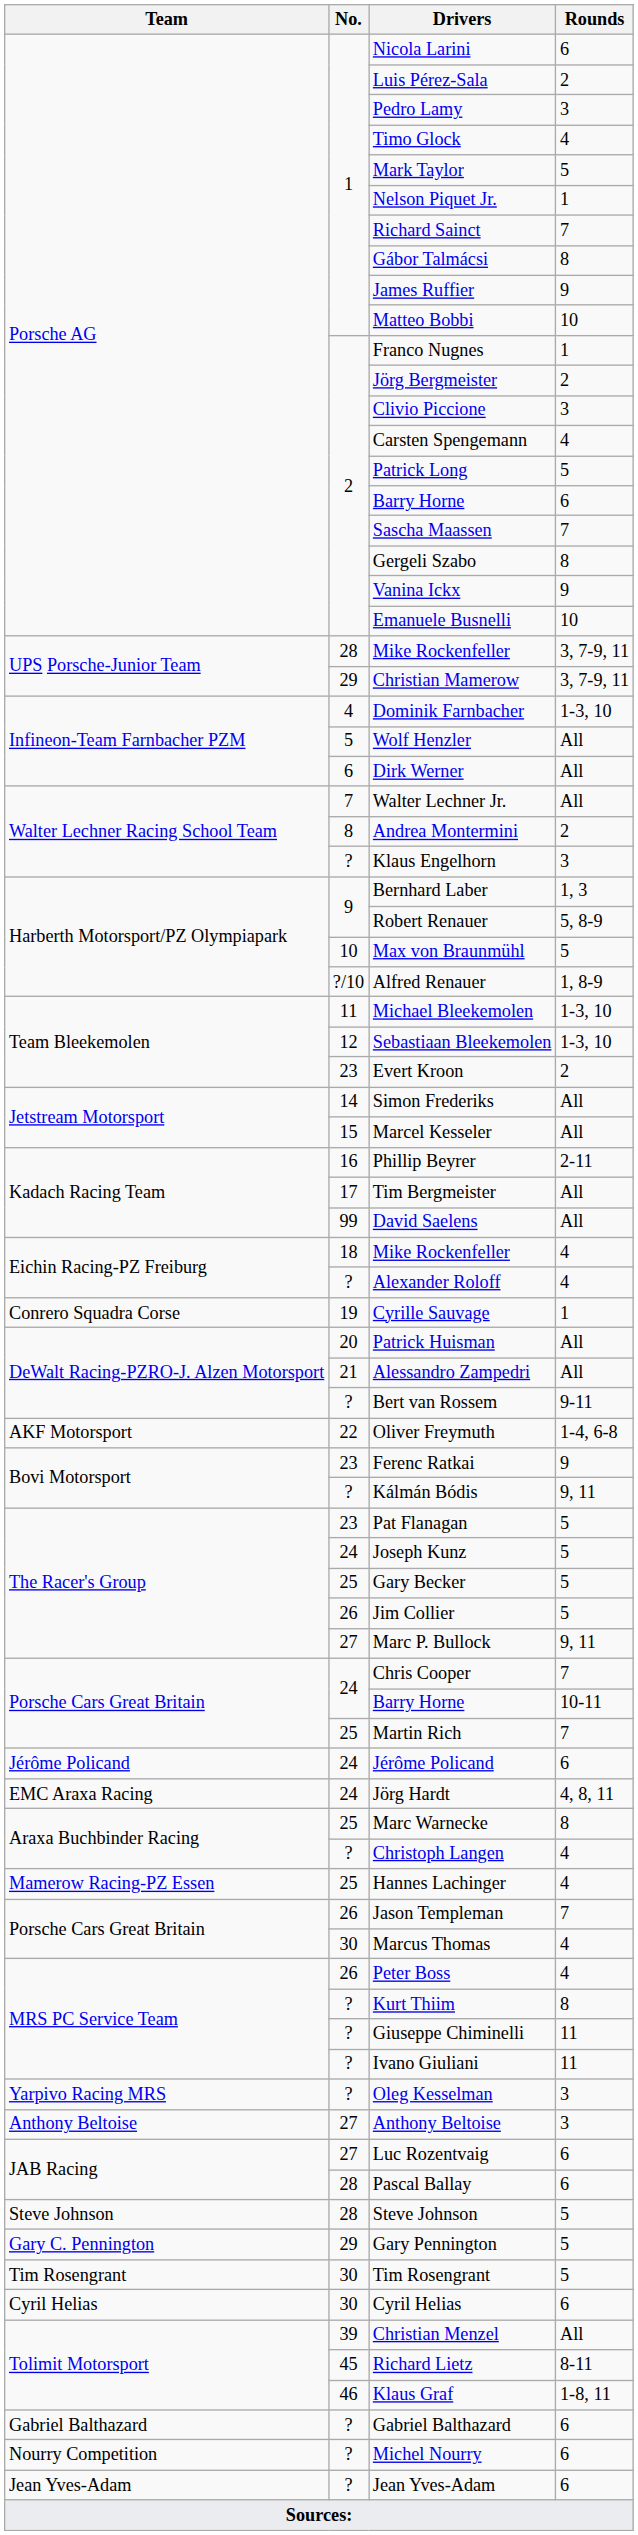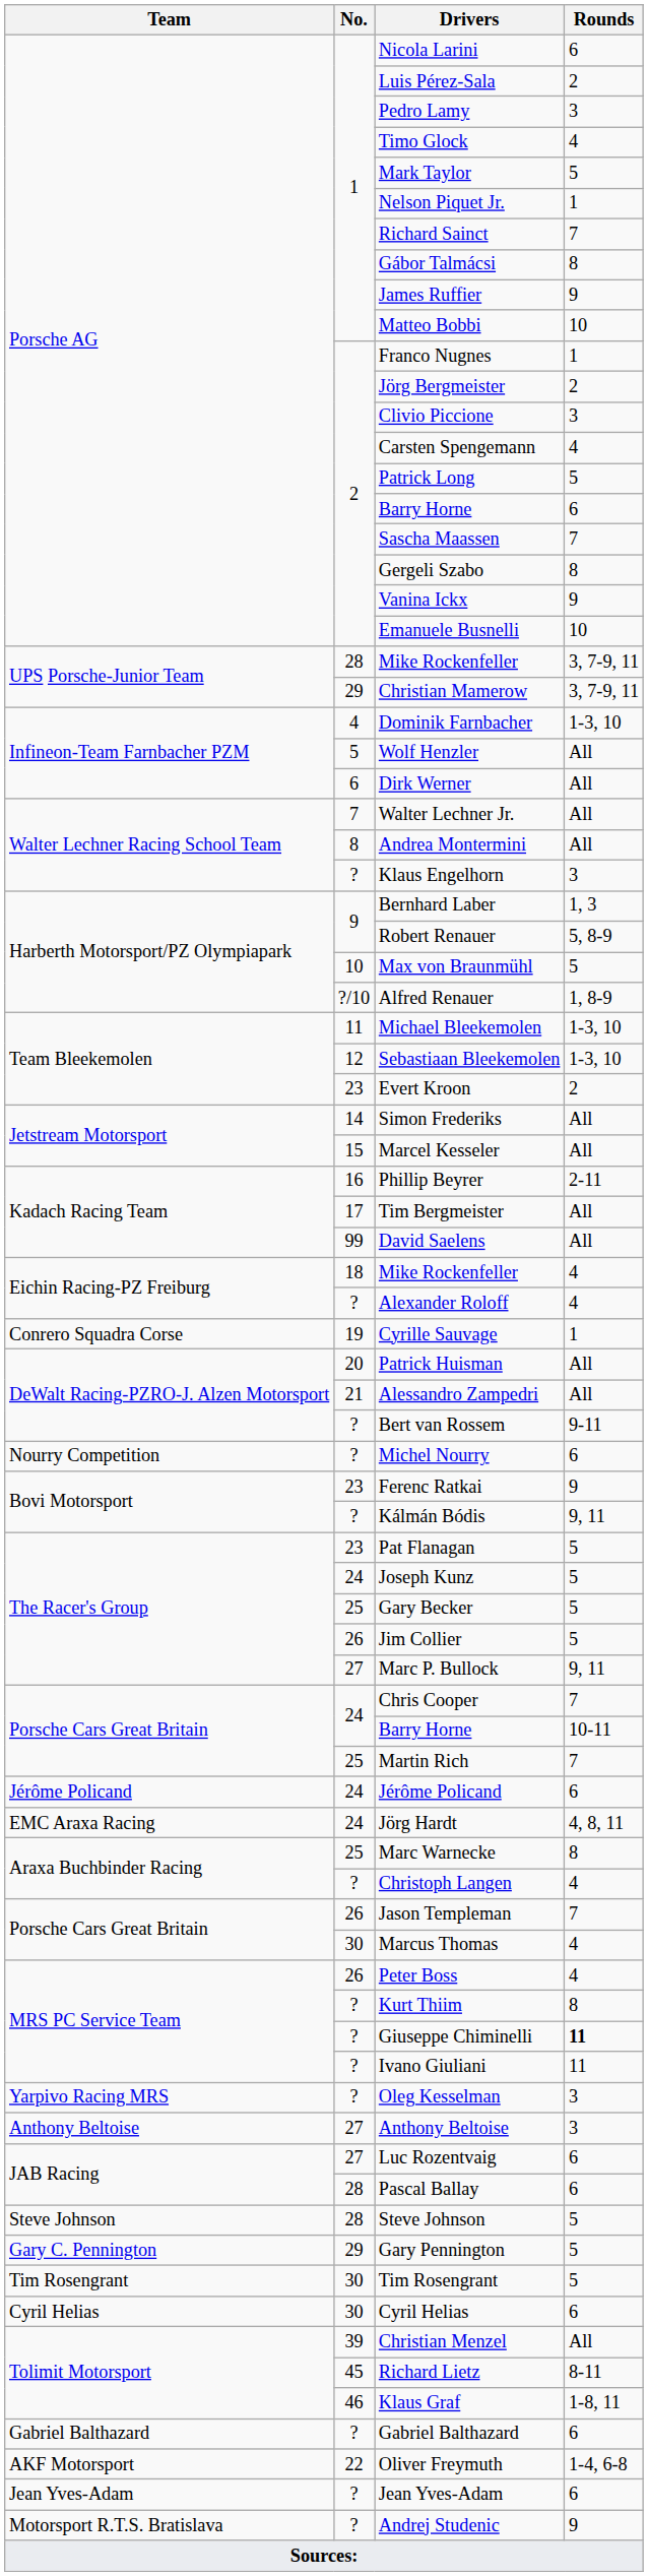 <table class="wikitable" style="font-size: 85%;">
 <tr>
 <th>Team</th>
 <th>No.</th>
 <th>Drivers</th>
 <th>Rounds</th>
 </tr>
 <tr>
 <td rowspan=20> <a href='#'>Porsche AG</a></td>
 <td rowspan=10 align="center">1</td>
 <td> <a href='#'>Nicola Larini</a></td>
 <td>6</td>
 </tr>
 <tr>
 <td> <a href='#'>Luis Pérez-Sala</a></td>
 <td>2</td>
 </tr>
 <tr>
 <td> <a href='#'>Pedro Lamy</a></td>
 <td>3</td>
 </tr>
 <tr>
 <td> <a href='#'>Timo Glock</a></td>
 <td>4</td>
 </tr>
 <tr>
 <td> <a href='#'>Mark Taylor</a></td>
 <td>5</td>
 </tr>
 <tr>
 <td> <a href='#'>Nelson Piquet Jr.</a></td>
 <td>1</td>
 </tr>
 <tr>
 <td> <a href='#'>Richard Sainct</a></td>
 <td>7</td>
 </tr>
 <tr>
 <td> <a href='#'>Gábor Talmácsi</a></td>
 <td>8</td>
 </tr>
 <tr>
 <td> <a href='#'>James Ruffier</a></td>
 <td>9</td>
 </tr>
 <tr>
 <td> <a href='#'>Matteo Bobbi</a></td>
 <td>10</td>
 </tr>
 <tr>
 <td rowspan=10 align="center">2</td>
 <td> Franco Nugnes</td>
 <td>1</td>
 </tr>
 <tr>
 <td> <a href='#'>Jörg Bergmeister</a></td>
 <td>2</td>
 </tr>
 <tr>
 <td> <a href='#'>Clivio Piccione</a></td>
 <td>3</td>
 </tr>
 <tr>
 <td> Carsten Spengemann</td>
 <td>4</td>
 </tr>
 <tr>
 <td> <a href='#'>Patrick Long</a></td>
 <td>5</td>
 </tr>
 <tr>
 <td> <a href='#'>Barry Horne</a></td>
 <td>6</td>
 </tr>
 <tr>
 <td> <a href='#'>Sascha Maassen</a></td>
 <td>7</td>
 </tr>
 <tr>
 <td> Gergeli Szabo</td>
 <td>8</td>
 </tr>
 <tr>
 <td> <a href='#'>Vanina Ickx</a></td>
 <td>9</td>
 </tr>
 <tr>
 <td> <a href='#'>Emanuele Busnelli</a></td>
 <td>10</td>
 </tr>
 <tr>
 <td rowspan=2> <a href='#'>UPS</a> <a href='#'>Porsche-Junior Team</a></td>
 <td align="center">28</td>
 <td> <a href='#'>Mike Rockenfeller</a></td>
 <td>3, 7-9, 11</td>
 </tr>
 <tr>
 <td align="center">29</td>
 <td> <a href='#'>Christian Mamerow</a></td>
 <td>3, 7-9, 11</td>
 </tr>
 <tr>
 <td rowspan=3> <a href='#'>Infineon-Team Farnbacher PZM</a></td>
 <td align="center">4</td>
 <td> <a href='#'>Dominik Farnbacher</a></td>
 <td>1-3, 10</td>
 </tr>
 <tr>
 <td align="center">5</td>
 <td> <a href='#'>Wolf Henzler</a></td>
 <td>All</td>
 </tr>
 <tr>
 <td align="center">6</td>
 <td> <a href='#'>Dirk Werner</a></td>
 <td>All</td>
 </tr>
 <tr>
 <td rowspan=3> <a href='#'>Walter Lechner Racing School Team</a></td>
 <td align="center">7</td>
 <td> Walter Lechner Jr.</td>
 <td>All</td>
 </tr>
 <tr>
 <td align="center">8</td>
 <td> <a href='#'>Andrea Montermini</a></td>
-<td>2</td>
+<td>All</td>
 </tr>
 <tr>
 <td align="center">?</td>
 <td> Klaus Engelhorn</td>
 <td>3</td>
 </tr>
 <tr>
 <td rowspan=4> Harberth Motorsport/PZ Olympiapark</td>
 <td rowspan=2 align="center">9</td>
 <td> Bernhard Laber</td>
 <td>1, 3</td>
 </tr>
 <tr>
 <td> Robert Renauer</td>
 <td>5, 8-9</td>
 </tr>
 <tr>
 <td align="center">10</td>
 <td> <a href='#'>Max von Braunmühl</a></td>
 <td>5</td>
 </tr>
 <tr>
 <td align="center">?/10</td>
 <td> Alfred Renauer</td>
 <td>1, 8-9</td>
 </tr>
 <tr>
 <td rowspan=3> Team Bleekemolen</td>
 <td align="center">11</td>
 <td> <a href='#'>Michael Bleekemolen</a></td>
 <td>1-3, 10</td>
 </tr>
 <tr>
 <td align="center">12</td>
 <td> <a href='#'>Sebastiaan Bleekemolen</a></td>
 <td>1-3, 10</td>
 </tr>
 <tr>
 <td align="center">23</td>
 <td> Evert Kroon</td>
 <td>2</td>
 </tr>
 <tr>
 <td rowspan=2> <a href='#'>Jetstream Motorsport</a></td>
 <td align="center">14</td>
 <td> Simon Frederiks</td>
 <td>All</td>
 </tr>
 <tr>
 <td align="center">15</td>
 <td> Marcel Kesseler</td>
 <td>All</td>
 </tr>
 <tr>
 <td rowspan=3> Kadach Racing Team</td>
 <td align="center">16</td>
 <td> Phillip Beyrer</td>
 <td>2-11</td>
 </tr>
 <tr>
 <td align="center">17</td>
 <td> Tim Bergmeister</td>
 <td>All</td>
 </tr>
 <tr>
 <td align="center">99</td>
 <td> <a href='#'>David Saelens</a></td>
 <td>All</td>
 </tr>
 <tr>
 <td rowspan=2> Eichin Racing-PZ Freiburg</td>
 <td align="center">18</td>
 <td> <a href='#'>Mike Rockenfeller</a></td>
 <td>4</td>
 </tr>
 <tr>
 <td align="center">?</td>
 <td> <a href='#'>Alexander Roloff</a></td>
 <td>4</td>
 </tr>
 <tr>
 <td> Conrero Squadra Corse</td>
 <td align="center">19</td>
 <td> <a href='#'>Cyrille Sauvage</a></td>
 <td>1</td>
 </tr>
 <tr>
 <td rowspan=3> <a href='#'>DeWalt Racing-PZRO-J. Alzen Motorsport</a></td>
 <td align="center">20</td>
 <td> <a href='#'>Patrick Huisman</a></td>
 <td>All</td>
 </tr>
 <tr>
 <td align="center">21</td>
 <td> <a href='#'>Alessandro Zampedri</a></td>
 <td>All</td>
 </tr>
 <tr>
 <td align="center">?</td>
 <td> Bert van Rossem</td>
 <td>9-11</td>
 </tr>
 <tr>
-<td> AKF Motorsport</td>
-<td align="center">22</td>
-<td> Oliver Freymuth</td>
-<td>1-4, 6-8</td>
+<td> Nourry Competition</td>
+<td align="center">?</td>
+<td> <a href='#'>Michel Nourry</a></td>
+<td>6</td>
 </tr>
 <tr>
 <td rowspan=2> Bovi Motorsport</td>
 <td align="center">23</td>
 <td> Ferenc Ratkai</td>
 <td>9</td>
 </tr>
 <tr>
 <td align="center">?</td>
 <td> Kálmán Bódis</td>
 <td>9, 11</td>
 </tr>
 <tr>
 <td rowspan=5> <a href='#'>The Racer's Group</a></td>
 <td align="center">23</td>
 <td> Pat Flanagan</td>
 <td>5</td>
 </tr>
 <tr>
 <td align="center">24</td>
 <td> Joseph Kunz</td>
 <td>5</td>
 </tr>
 <tr>
 <td align="center">25</td>
 <td> Gary Becker</td>
 <td>5</td>
 </tr>
 <tr>
 <td align="center">26</td>
 <td> Jim Collier</td>
 <td>5</td>
 </tr>
 <tr>
 <td align="center">27</td>
 <td> Marc P. Bullock</td>
 <td>9, 11</td>
 </tr>
 <tr>
 <td rowspan=3> <a href='#'>Porsche Cars Great Britain</a></td>
 <td rowspan=2 align="center">24</td>
 <td> Chris Cooper</td>
 <td>7</td>
 </tr>
 <tr>
 <td> <a href='#'>Barry Horne</a></td>
 <td>10-11</td>
 </tr>
 <tr>
 <td align="center">25</td>
 <td> Martin Rich</td>
 <td>7</td>
 </tr>
 <tr>
 <td> <a href='#'>Jérôme Policand</a></td>
 <td align="center">24</td>
 <td> <a href='#'>Jérôme Policand</a></td>
 <td>6</td>
 </tr>
 <tr>
 <td rowspan=1> EMC Araxa Racing</td>
 <td align="center">24</td>
 <td> Jörg Hardt</td>
 <td>4, 8, 11</td>
 </tr>
 <tr>
 <td rowspan=2> Araxa Buchbinder Racing</td>
 <td align="center">25</td>
 <td> Marc Warnecke</td>
 <td>8</td>
 </tr>
 <tr>
 <td align="center">?</td>
 <td> <a href='#'>Christoph Langen</a></td>
 <td>4</td>
 </tr>
 <tr>
-<td> <a href='#'>Mamerow Racing-PZ Essen</a></td>
-<td align="center">25</td>
-<td> Hannes Lachinger</td>
-<td>4</td>
-</tr>
-<tr>
 <td rowspan=2> Porsche Cars Great Britain</td>
 <td align="center">26</td>
 <td> Jason Templeman</td>
 <td>7</td>
 </tr>
 <tr>
 <td align="center">30</td>
 <td> Marcus Thomas</td>
 <td>4</td>
 </tr>
 <tr>
 <td rowspan=4> <a href='#'>MRS PC Service Team</a></td>
 <td align="center">26</td>
 <td> <a href='#'>Peter Boss</a></td>
 <td>4</td>
 </tr>
 <tr>
 <td align="center">?</td>
 <td> <a href='#'>Kurt Thiim</a></td>
 <td>8</td>
 </tr>
 <tr>
 <td align="center">?</td>
 <td> Giuseppe Chiminelli</td>
-<td>11</td>
+<td><strong>11</strong></td>
 </tr>
 <tr>
 <td align="center">?</td>
 <td> Ivano Giuliani</td>
 <td>11</td>
 </tr>
 <tr>
 <td rowspan=1> <a href='#'>Yarpivo Racing MRS</a></td>
 <td align="center">?</td>
 <td> <a href='#'>Oleg Kesselman</a></td>
 <td>3</td>
 </tr>
 <tr>
 <td> <a href='#'>Anthony Beltoise</a></td>
 <td align="center">27</td>
 <td> <a href='#'>Anthony Beltoise</a></td>
 <td>3</td>
 </tr>
 <tr>
 <td rowspan=2> JAB Racing</td>
 <td align="center">27</td>
 <td> Luc Rozentvaig</td>
 <td>6</td>
 </tr>
 <tr>
 <td align="center">28</td>
 <td> Pascal Ballay</td>
 <td>6</td>
 </tr>
 <tr>
 <td> Steve Johnson</td>
 <td align="center">28</td>
 <td> Steve Johnson</td>
 <td>5</td>
 </tr>
 <tr>
 <td> <a href='#'>Gary C. Pennington</a></td>
 <td align="center">29</td>
 <td> Gary Pennington</td>
 <td>5</td>
 </tr>
 <tr>
 <td> Tim Rosengrant</td>
 <td align="center">30</td>
 <td> Tim Rosengrant</td>
 <td>5</td>
 </tr>
 <tr>
 <td> Cyril Helias</td>
 <td align="center">30</td>
 <td> Cyril Helias</td>
 <td>6</td>
 </tr>
 <tr>
 <td rowspan=3> <a href='#'>Tolimit Motorsport</a></td>
 <td align="center">39</td>
 <td> <a href='#'>Christian Menzel</a></td>
 <td>All</td>
 </tr>
 <tr>
 <td align="center">45</td>
 <td> <a href='#'>Richard Lietz</a></td>
 <td>8-11</td>
 </tr>
 <tr>
 <td align="center">46</td>
 <td> <a href='#'>Klaus Graf</a></td>
 <td>1-8, 11</td>
 </tr>
 <tr>
 <td> Gabriel Balthazard</td>
 <td align="center">?</td>
 <td> Gabriel Balthazard</td>
 <td>6</td>
 </tr>
 <tr>
-<td> Nourry Competition</td>
-<td align="center">?</td>
-<td> <a href='#'>Michel Nourry</a></td>
-<td>6</td>
+<td> AKF Motorsport</td>
+<td align="center">22</td>
+<td> Oliver Freymuth</td>
+<td>1-4, 6-8</td>
 </tr>
 <tr>
 <td> Jean Yves-Adam</td>
 <td align="center">?</td>
 <td> Jean Yves-Adam</td>
 <td>6</td>
 </tr>
+<tr>
+<td> Motorsport R.T.S. Bratislava</td>
+<td align="center">?</td>
+<td> <a href='#'>Andrej Studenic</a></td>
+<td>9</td>
+</tr>
 <tr class="sortbottom">
 <td colspan="4" style="background-color:#EAECF0;text-align:center"><strong>Sources:</strong></td>
 </tr>
 </table>
